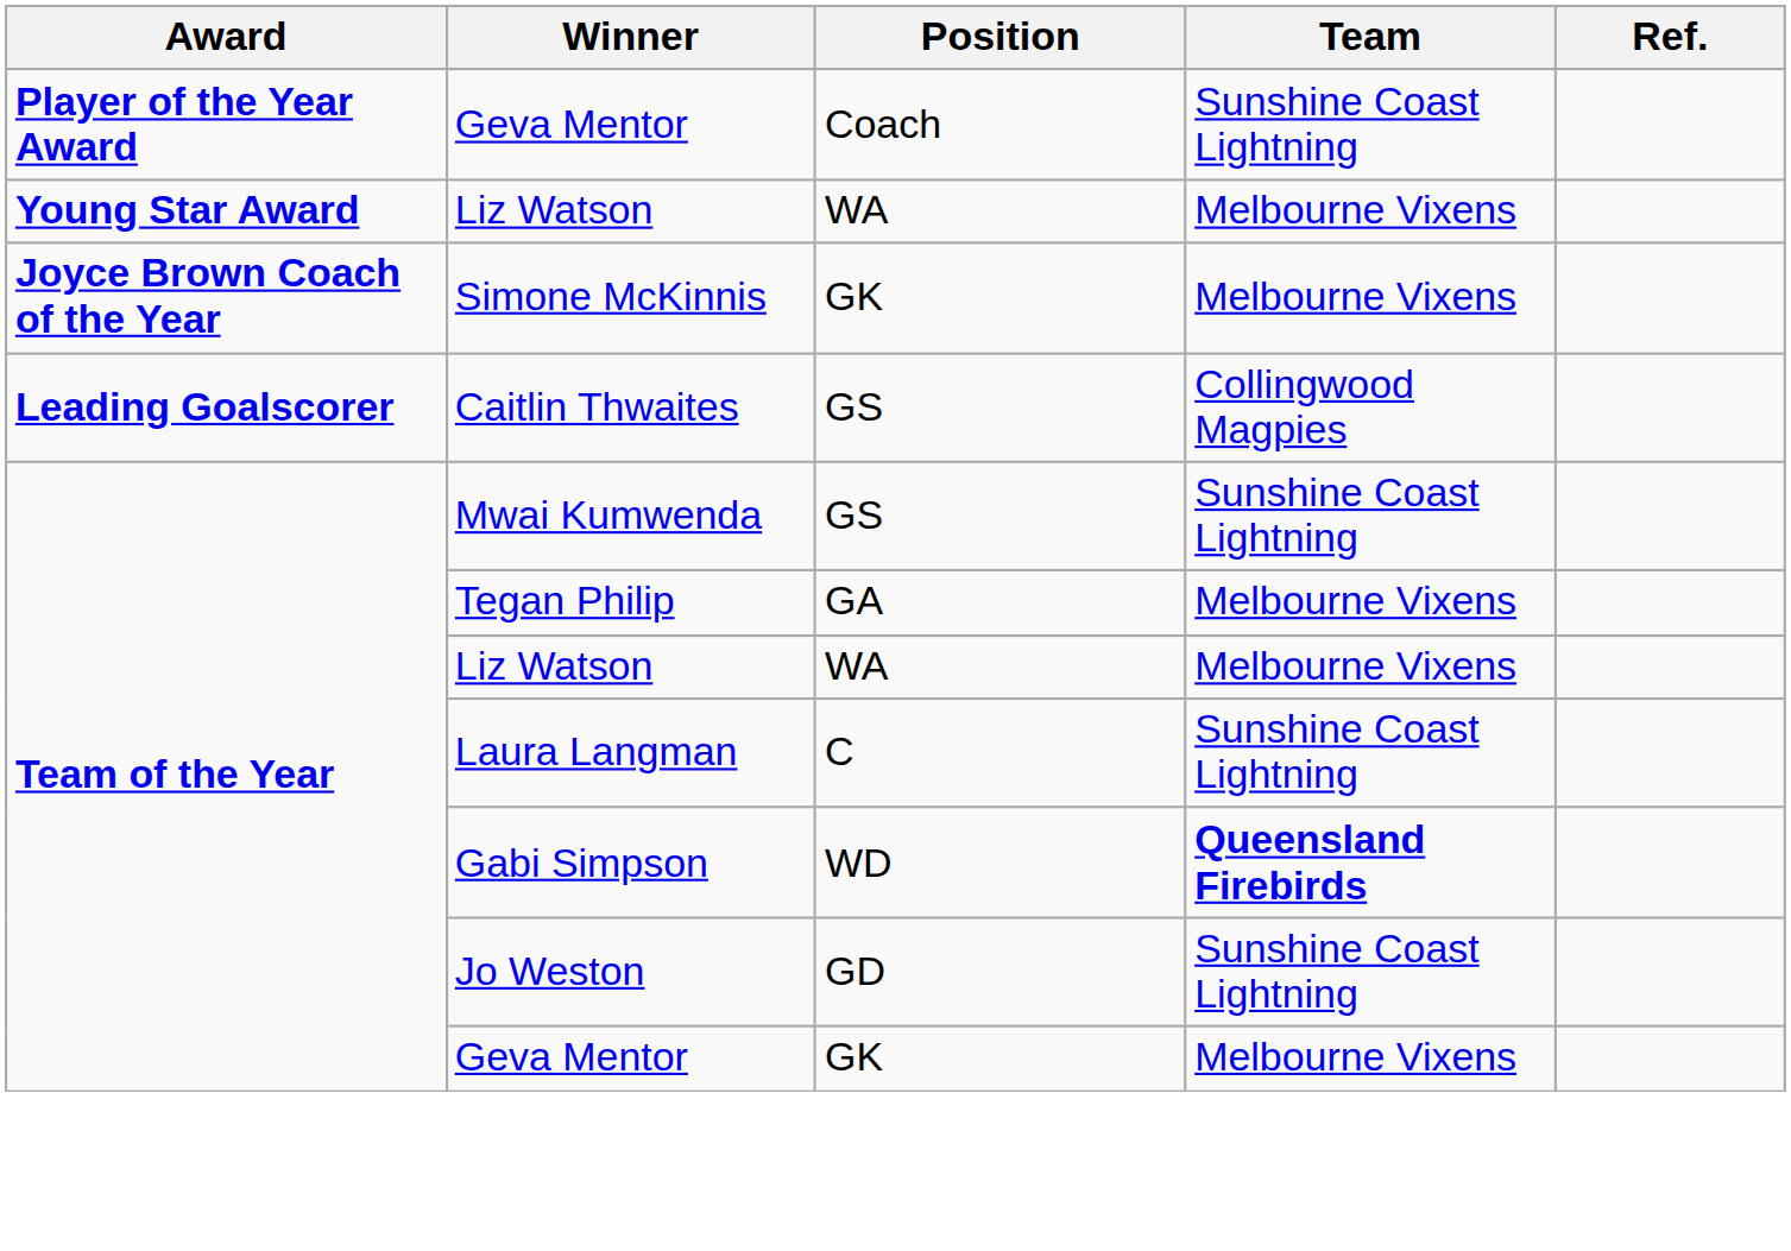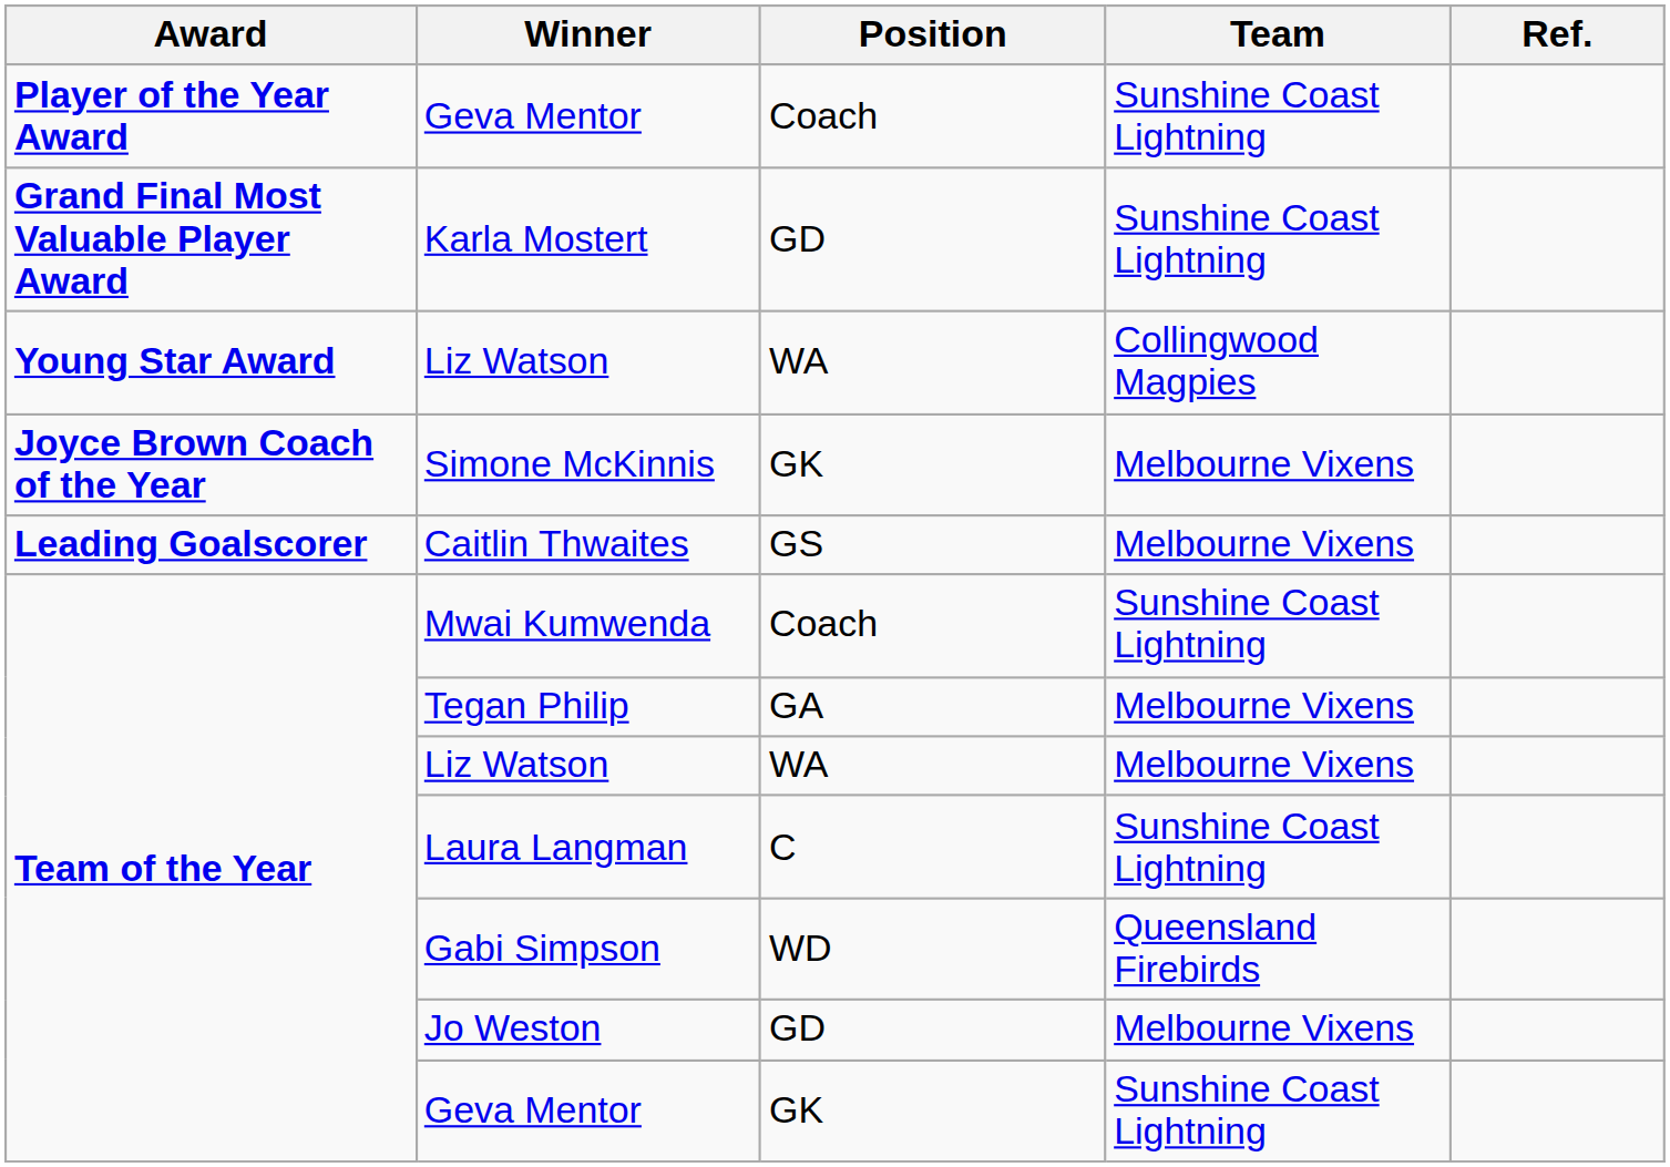 <table class="wikitable" style="width: 80%">
 <tr>
 <th colspan=1 width=150>Award</th>
 <th width=125>Winner</th>
 <th width=125>Position</th>
 <th width=125>Team</th>
 <th width=75>Ref.</th>
 </tr>
 <tr>
 <td><strong><a href='#'>Player of the Year Award</a></strong></td>
 <td><a href='#'>Geva Mentor</a></td>
 <td>Coach</td>
 <td><a href='#'>Sunshine Coast Lightning</a></td>
 <td></td>
 </tr>
 <tr>
+<td><strong><a href='#'>Grand Final Most Valuable Player Award</a></strong></td>
+<td><a href='#'>Karla Mostert</a></td>
+<td>GD</td>
+<td><a href='#'>Sunshine Coast Lightning</a></td>
+<td></td>
+</tr>
+<tr>
 <td><strong><a href='#'>Young Star Award</a></strong></td>
 <td><a href='#'>Liz Watson</a></td>
 <td>WA</td>
-<td><a href='#'>Melbourne Vixens</a></td>
+<td><a href='#'>Collingwood Magpies</a></td>
 <td></td>
 </tr>
 <tr>
 <td><strong><a href='#'>Joyce Brown Coach of the Year</a></strong></td>
 <td><a href='#'>Simone McKinnis</a></td>
 <td>GK</td>
 <td><a href='#'>Melbourne Vixens</a></td>
 <td></td>
 </tr>
 <tr>
 <td><strong><a href='#'>Leading Goalscorer</a></strong></td>
 <td><a href='#'>Caitlin Thwaites</a></td>
 <td>GS</td>
-<td><a href='#'>Collingwood Magpies</a></td>
+<td><a href='#'>Melbourne Vixens</a></td>
 <td></td>
 </tr>
 <tr>
 <td rowspan=9><strong><a href='#'>Team of the Year</a></strong></td>
 <td><a href='#'>Mwai Kumwenda</a></td>
-<td>GS</td>
+<td>Coach</td>
 <td><a href='#'>Sunshine Coast Lightning</a></td>
 <td></td>
 </tr>
 <tr>
 <td><a href='#'>Tegan Philip</a></td>
 <td>GA</td>
 <td><a href='#'>Melbourne Vixens</a></td>
 <td></td>
 </tr>
 <tr>
 <td><a href='#'>Liz Watson</a></td>
 <td>WA</td>
 <td><a href='#'>Melbourne Vixens</a></td>
 <td></td>
 </tr>
 <tr>
 <td><a href='#'>Laura Langman</a></td>
 <td>C</td>
 <td><a href='#'>Sunshine Coast Lightning</a></td>
 <td></td>
 </tr>
 <tr>
 <td><a href='#'>Gabi Simpson</a></td>
 <td>WD</td>
-<td><strong><a href='#'>Queensland Firebirds</a></strong></td>
+<td><a href='#'>Queensland Firebirds</a></td>
 <td></td>
 </tr>
 <tr>
 <td><a href='#'>Jo Weston</a></td>
 <td>GD</td>
-<td><a href='#'>Sunshine Coast Lightning</a></td>
+<td><a href='#'>Melbourne Vixens</a></td>
 <td></td>
 </tr>
 <tr>
 <td><a href='#'>Geva Mentor</a></td>
 <td>GK</td>
-<td><a href='#'>Melbourne Vixens</a></td>
+<td><a href='#'>Sunshine Coast Lightning</a></td>
 <td></td>
 </tr>
 </table>
